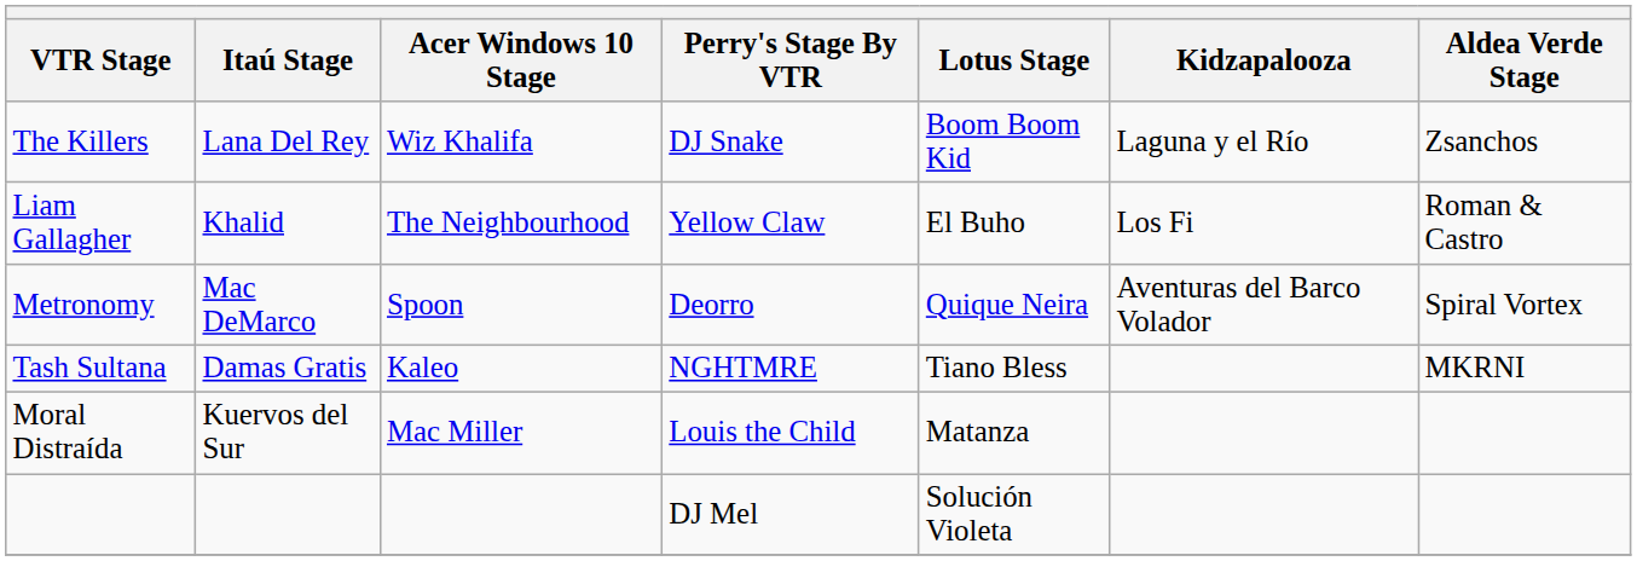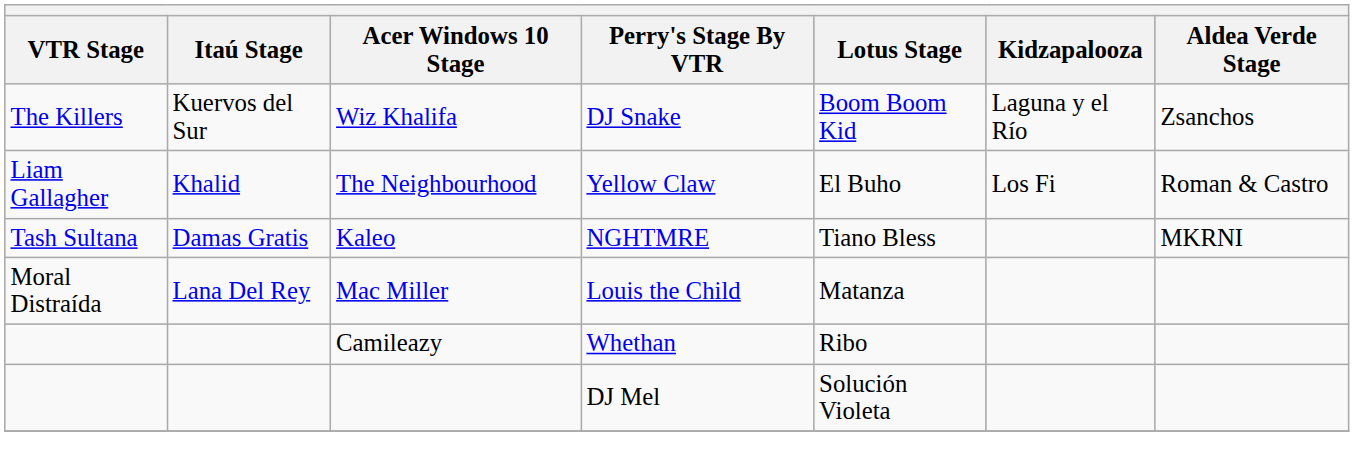 <table class="wikitable">
 <tr>
 <th colspan="7"></th>
 </tr>
 <tr>
 <th>VTR Stage</th>
 <th>Itaú Stage</th>
 <th>Acer Windows 10 Stage</th>
 <th>Perry's Stage By VTR</th>
 <th>Lotus Stage</th>
 <th>Kidzapalooza</th>
 <th>Aldea Verde Stage</th>
 </tr>
 <tr>
 <td><a href='#'>The Killers</a></td>
-<td><a href='#'>Lana Del Rey</a></td>
+<td>Kuervos del Sur</td>
 <td><a href='#'>Wiz Khalifa</a></td>
 <td><a href='#'>DJ Snake</a></td>
 <td><a href='#'>Boom Boom Kid</a></td>
 <td>Laguna y el Río</td>
 <td>Zsanchos</td>
 </tr>
 <tr>
 <td><a href='#'>Liam Gallagher</a></td>
 <td><a href='#'>Khalid</a></td>
 <td><a href='#'>The Neighbourhood</a></td>
 <td><a href='#'>Yellow Claw</a></td>
 <td>El Buho</td>
 <td>Los Fi</td>
 <td>Roman & Castro</td>
 </tr>
 <tr>
-<td><a href='#'>Metronomy</a></td>
-<td><a href='#'>Mac DeMarco</a></td>
-<td><a href='#'>Spoon</a></td>
-<td><a href='#'>Deorro</a></td>
-<td><a href='#'>Quique Neira</a></td>
-<td>Aventuras del Barco Volador</td>
-<td>Spiral Vortex</td>
-</tr>
-<tr>
 <td><a href='#'>Tash Sultana</a></td>
 <td><a href='#'>Damas Gratis</a></td>
 <td><a href='#'>Kaleo</a></td>
 <td><a href='#'>NGHTMRE</a></td>
 <td>Tiano Bless</td>
 <td></td>
 <td>MKRNI</td>
 </tr>
 <tr>
 <td>Moral Distraída</td>
-<td>Kuervos del Sur</td>
+<td><a href='#'>Lana Del Rey</a></td>
 <td><a href='#'>Mac Miller</a></td>
 <td><a href='#'>Louis the Child</a></td>
 <td>Matanza</td>
+<td></td>
+<td></td>
+</tr>
+<tr>
+<td></td>
+<td></td>
+<td>Camileazy</td>
+<td><a href='#'>Whethan</a></td>
+<td>Ribo</td>
 <td></td>
 <td></td>
 </tr>
 <tr>
 <td></td>
 <td></td>
 <td></td>
 <td>DJ Mel</td>
 <td>Solución Violeta</td>
 <td></td>
 <td></td>
 </tr>
 <tr>
 </tr>
 </table>
